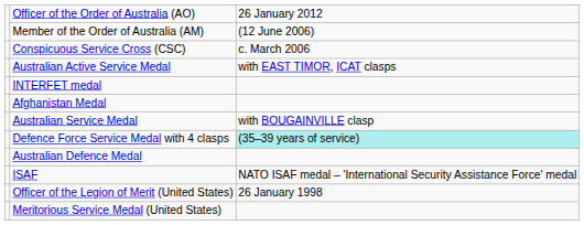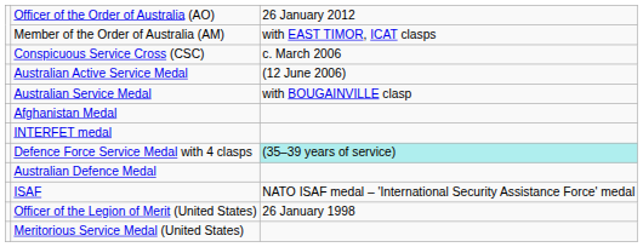 <table class="wikitable">
 <tr>
 <td rowspan=2></td>
 <td><a href='#'>Officer of the Order of Australia</a> (AO)</td>
 <td>26 January 2012</td>
 </tr>
 <tr>
 <td>Member of the Order of Australia (AM)</td>
-<td>(12 June 2006)</td>
+<td>with <a href='#'>EAST TIMOR</a>, <a href='#'>ICAT</a> clasps</td>
 </tr>
 <tr>
 <td></td>
 <td><a href='#'>Conspicuous Service Cross</a> (CSC)</td>
 <td>c. March 2006</td>
 </tr>
 <tr>
 <td></td>
 <td><a href='#'>Australian Active Service Medal</a></td>
-<td>with <a href='#'>EAST TIMOR</a>, <a href='#'>ICAT</a> clasps</td>
+<td>(12 June 2006)</td>
 </tr>
 <tr>
 <td></td>
-<td><a href='#'>INTERFET medal</a></td>
-<td></td>
+<td><a href='#'>Australian Service Medal</a></td>
+<td>with <a href='#'>BOUGAINVILLE</a> clasp</td>
 </tr>
 <tr>
 <td></td>
 <td><a href='#'>Afghanistan Medal</a></td>
 <td></td>
 </tr>
 <tr>
 <td></td>
-<td><a href='#'>Australian Service Medal</a></td>
-<td>with <a href='#'>BOUGAINVILLE</a> clasp</td>
+<td><a href='#'>INTERFET medal</a></td>
+<td></td>
 </tr>
 <tr>
 <td></td>
 <td><a href='#'>Defence Force Service Medal</a> with 4 clasps</td>
 <td style="background: paleturquoise;">(35–39 years of service)</td>
 </tr>
 <tr>
 <td></td>
 <td><a href='#'>Australian Defence Medal</a></td>
 <td></td>
 </tr>
 <tr>
 <td></td>
 <td><a href='#'>ISAF</a></td>
 <td>NATO ISAF medal – 'International Security Assistance Force' medal</td>
 </tr>
 <tr>
 <td></td>
 <td><a href='#'>Officer of the Legion of Merit</a> (United States)</td>
 <td>26 January 1998</td>
 </tr>
 <tr>
 <td></td>
 <td><a href='#'>Meritorious Service Medal</a> (United States)</td>
 <td></td>
 </tr>
 </table>
